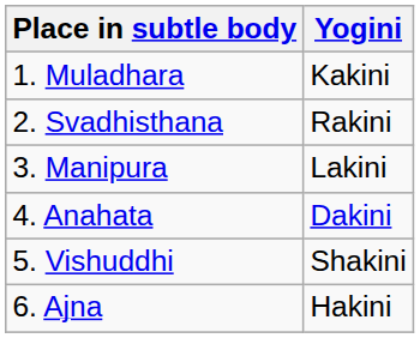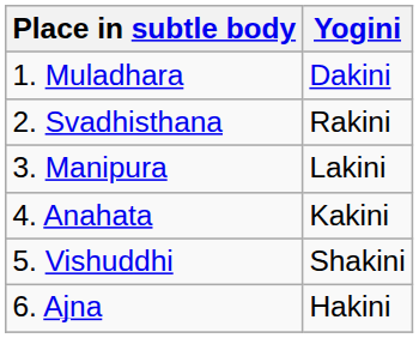 <table class="wikitable">
 <tr>
 <th>Place in <a href='#'>subtle body</a></th>
 <th><a href='#'>Yogini</a></th>
 </tr>
 <tr>
 <td>1. <a href='#'>Muladhara</a></td>
-<td>Kakini</td>
+<td><a href='#'>Dakini</a></td>
 </tr>
 <tr>
 <td>2. <a href='#'>Svadhisthana</a></td>
 <td>Rakini</td>
 </tr>
 <tr>
 <td>3. <a href='#'>Manipura</a></td>
 <td>Lakini</td>
 </tr>
 <tr>
 <td>4. <a href='#'>Anahata</a></td>
-<td><a href='#'>Dakini</a></td>
+<td>Kakini</td>
 </tr>
 <tr>
 <td>5. <a href='#'>Vishuddhi</a></td>
 <td>Shakini</td>
 </tr>
 <tr>
 <td>6. <a href='#'>Ajna</a></td>
 <td>Hakini</td>
 </tr>
 </table>
